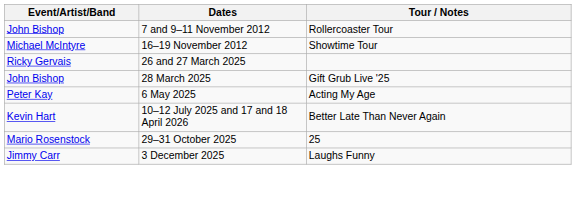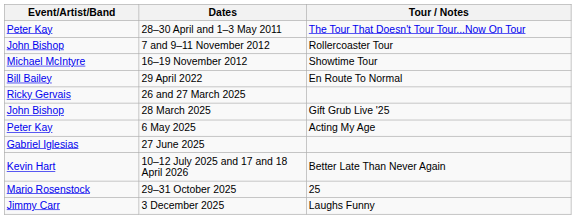 <table class="wikitable sortable">
 <tr>
 <th width="200">Event/Artist/Band</th>
 <th width="250">Dates</th>
 <th width="400" class="unsortable">Tour / Notes</th>
+</tr>
+<tr>
+<td><a href='#'>Peter Kay</a></td>
+<td>28–30 April and 1–3 May 2011</td>
+<td><a href='#'>The Tour That Doesn't Tour Tour...Now On Tour</a></td>
 </tr>
 <tr>
 <td><a href='#'>John Bishop</a></td>
 <td>7 and 9–11 November 2012</td>
 <td>Rollercoaster Tour</td>
 </tr>
 <tr>
 <td><a href='#'>Michael McIntyre</a></td>
 <td>16–19 November 2012</td>
 <td>Showtime Tour</td>
+</tr>
+<tr>
+<td><a href='#'>Bill Bailey</a></td>
+<td>29 April 2022</td>
+<td>En Route To Normal</td>
 </tr>
 <tr>
 <td><a href='#'>Ricky Gervais</a></td>
 <td>26 and 27 March 2025</td>
 <td></td>
 </tr>
 <tr>
 <td><a href='#'>John Bishop</a></td>
 <td>28 March 2025</td>
 <td>Gift Grub Live '25</td>
 </tr>
 <tr>
 <td><a href='#'>Peter Kay</a></td>
 <td>6 May 2025</td>
 <td>Acting My Age</td>
 </tr>
 <tr>
+<td><a href='#'>Gabriel Iglesias</a></td>
+<td>27 June 2025</td>
+<td></td>
+</tr>
+<tr>
 <td><a href='#'>Kevin Hart</a></td>
 <td>10–12 July 2025 and 17 and 18 April 2026</td>
 <td>Better Late Than Never Again</td>
 </tr>
 <tr>
 <td><a href='#'>Mario Rosenstock</a></td>
 <td>29–31 October 2025</td>
 <td>25</td>
 </tr>
 <tr>
 <td><a href='#'>Jimmy Carr</a></td>
 <td>3 December 2025</td>
 <td>Laughs Funny</td>
 </tr>
 </table>
